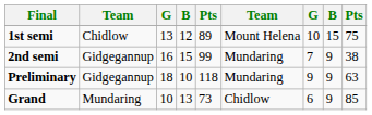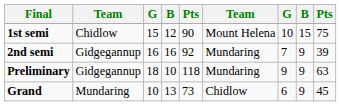 <table class="wikitable">
 <tr>
 <th style="color:green">Final</th>
 <th style="color:green">Team</th>
 <th style="color:green">G</th>
 <th style="color:green">B</th>
 <th style="color:green">Pts</th>
 <th style="color:green">Team</th>
 <th style="color:green">G</th>
 <th style="color:green">B</th>
 <th style="color:green">Pts</th>
 </tr>
 <tr>
 </tr>
 <tr>
 <td><strong>1st semi</strong></td>
 <td>Chidlow</td>
-<td>13</td>
+<td>15</td>
 <td>12</td>
-<td>89</td>
+<td>90</td>
 <td>Mount Helena</td>
 <td>10</td>
 <td>15</td>
 <td>75</td>
 </tr>
 <tr>
 <td><strong>2nd semi</strong></td>
 <td>Gidgegannup</td>
 <td>16</td>
-<td>15</td>
-<td>99</td>
+<td>16</td>
+<td>92</td>
 <td>Mundaring</td>
 <td>7</td>
 <td>9</td>
-<td>38</td>
+<td>39</td>
 </tr>
 <tr>
 <td><strong>Preliminary</strong></td>
 <td>Gidgegannup</td>
 <td>18</td>
 <td>10</td>
 <td>118</td>
 <td>Mundaring</td>
 <td>9</td>
 <td>9</td>
 <td>63</td>
 </tr>
 <tr>
 <td><strong>Grand</strong></td>
 <td>Mundaring</td>
 <td>10</td>
 <td>13</td>
 <td>73</td>
 <td>Chidlow</td>
 <td>6</td>
 <td>9</td>
-<td>85</td>
+<td>45</td>
 </tr>
 </table>
